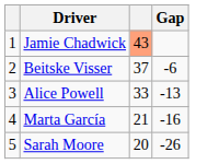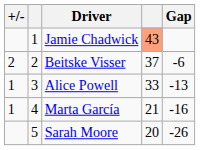 <table class="wikitable" style="font-size: 90%">
 <tr>
+<th scope="col">+/-</th>
 <th scope="col"></th>
 <th scope="col">Driver</th>
 <th scope="col"></th>
 <th scope="col">Gap</th>
 </tr>
 <tr>
+<td align="left"></td>
 <td align="center">1</td>
 <td> <a href='#'>Jamie Chadwick</a></td>
 <td align="center" style="background: lightsalmon;">43</td>
 <td align="center"></td>
 </tr>
 <tr>
+<td align="left"> 2</td>
 <td align="center">2</td>
 <td> <a href='#'>Beitske Visser</a></td>
 <td align="center">37</td>
 <td align="center">-6</td>
 </tr>
 <tr>
+<td align="left"> 1</td>
 <td align="center">3</td>
 <td> <a href='#'>Alice Powell</a></td>
 <td align="center">33</td>
 <td align="center">-13</td>
 </tr>
 <tr>
+<td align="left"> 1</td>
 <td align="center">4</td>
 <td> <a href='#'>Marta García</a></td>
 <td align="center">21</td>
 <td align="center">-16</td>
 </tr>
 <tr>
+<td align="left"></td>
 <td align="center">5</td>
 <td> <a href='#'>Sarah Moore</a></td>
 <td align="center">20</td>
 <td align="center">-26</td>
 </tr>
 </table>
